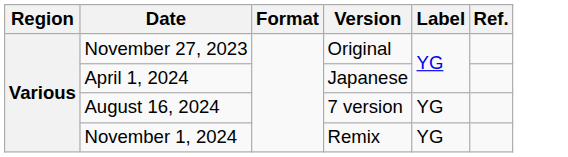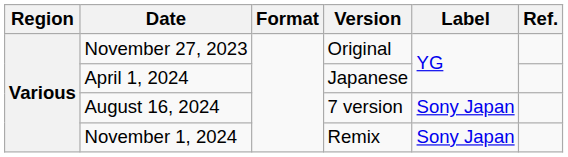 <table class="wikitable plainrowheaders">
 <tr>
 <th scope="col">Region</th>
 <th scope="col">Date</th>
 <th scope="col">Format</th>
 <th scope="col">Version</th>
 <th scope="col">Label</th>
 <th scope="col">Ref.</th>
 </tr>
 <tr>
 <th rowspan="4" scope="row">Various</th>
 <td>November 27, 2023</td>
 <td rowspan="4"></td>
 <td>Original</td>
 <td rowspan="2"><a href='#'>YG</a></td>
 <td></td>
 </tr>
 <tr>
 <td>April 1, 2024</td>
 <td>Japanese</td>
 <td></td>
 </tr>
 <tr>
 <td>August 16, 2024</td>
 <td>7 version</td>
-<td>YG</td>
+<td><a href='#'>Sony Japan</a></td>
 <td align="center"></td>
 </tr>
 <tr>
 <td>November 1, 2024</td>
 <td>Remix</td>
-<td>YG</td>
+<td><a href='#'>Sony Japan</a></td>
 <td align="center"></td>
 </tr>
 </table>
